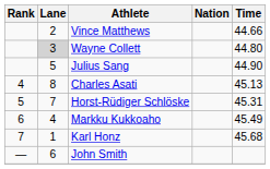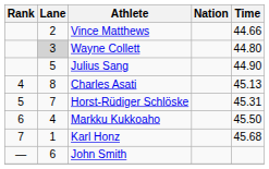 <table class="wikitable sortable" style="text-align:center">
 <tr>
 <th>Rank</th>
 <th>Lane</th>
 <th>Athlete</th>
 <th>Nation</th>
 <th>Time</th>
 </tr>
 <tr>
 <td></td>
 <td>2</td>
 <td align=left><a href='#'>Vince Matthews</a></td>
 <td align=left></td>
 <td>44.66</td>
 </tr>
 <tr>
 <td></td>
 <td style="background: lightgrey;">3</td>
 <td align=left><a href='#'>Wayne Collett</a></td>
 <td align=left></td>
 <td>44.80</td>
 </tr>
 <tr>
 <td></td>
 <td>5</td>
 <td align=left><a href='#'>Julius Sang</a></td>
 <td align=left></td>
 <td>44.90</td>
 </tr>
 <tr>
 <td>4</td>
 <td>8</td>
 <td align=left><a href='#'>Charles Asati</a></td>
 <td align=left></td>
 <td>45.13</td>
 </tr>
 <tr>
 <td>5</td>
 <td>7</td>
 <td align=left><a href='#'>Horst-Rüdiger Schlöske</a></td>
 <td align=left></td>
 <td>45.31</td>
 </tr>
 <tr>
 <td>6</td>
 <td>4</td>
 <td align=left><a href='#'>Markku Kukkoaho</a></td>
 <td align=left></td>
-<td>45.49</td>
+<td>45.50</td>
 </tr>
 <tr>
 <td>7</td>
 <td>1</td>
 <td align=left><a href='#'>Karl Honz</a></td>
 <td align=left></td>
 <td>45.68</td>
 </tr>
 <tr>
 <td data-sort-value=8>—</td>
 <td>6</td>
 <td align=left><a href='#'>John Smith</a></td>
 <td align=left></td>
 <td></td>
 </tr>
 <tr>
 </tr>
 </table>
